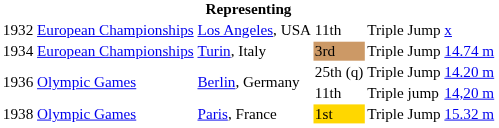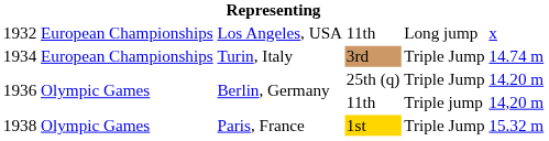 <table>
 <tr>
 <th colspan=6>Representing </th>
 </tr>
 <tr>
 <td>1932</td>
 <td><a href='#'>European Championships</a></td>
 <td><a href='#'>Los Angeles</a>, USA</td>
 <td>11th</td>
-<td>Triple Jump</td>
+<td>Long jump</td>
 <td><a href='#'>x</a></td>
 </tr>
 <tr>
 <td>1934</td>
 <td><a href='#'>European Championships</a></td>
 <td><a href='#'>Turin</a>, Italy</td>
 <td bgcolor="CC9966">3rd</td>
 <td>Triple Jump</td>
 <td><a href='#'>14.74 m</a></td>
 </tr>
 <tr>
 <td rowspan=2>1936</td>
 <td rowspan=2><a href='#'>Olympic Games</a></td>
 <td rowspan=2><a href='#'>Berlin</a>, Germany</td>
 <td>25th (q)</td>
 <td>Triple Jump</td>
 <td><a href='#'>14.20 m</a></td>
 </tr>
 <tr>
 <td>11th</td>
 <td>Triple jump</td>
 <td><a href='#'>14,20 m</a></td>
 </tr>
 <tr>
 <td>1938</td>
 <td><a href='#'>Olympic Games</a></td>
 <td><a href='#'>Paris</a>, France</td>
 <td bgcolor="gold">1st</td>
 <td>Triple Jump</td>
 <td><a href='#'>15.32 m</a></td>
 </tr>
 <tr>
 </tr>
 </table>
